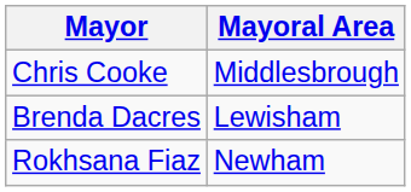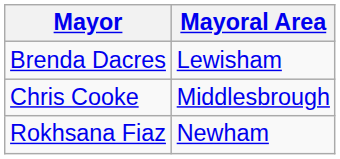 <table class="sortable wikitable" style="font-size:100%">
 <tr>
 <th><a href='#'>Mayor</a></th>
 <th><a href='#'>Mayoral Area</a></th>
 </tr>
 <tr>
+<td><a href='#'>Brenda Dacres</a></td>
+<td><a href='#'>Lewisham</a></td>
+</tr>
+<tr>
 <td><a href='#'>Chris Cooke</a></td>
 <td><a href='#'>Middlesbrough</a></td>
-</tr>
-<tr>
-<td><a href='#'>Brenda Dacres</a></td>
-<td><a href='#'>Lewisham</a></td>
 </tr>
 <tr>
 <td><a href='#'>Rokhsana Fiaz</a></td>
 <td><a href='#'>Newham</a></td>
 </tr>
 </table>
